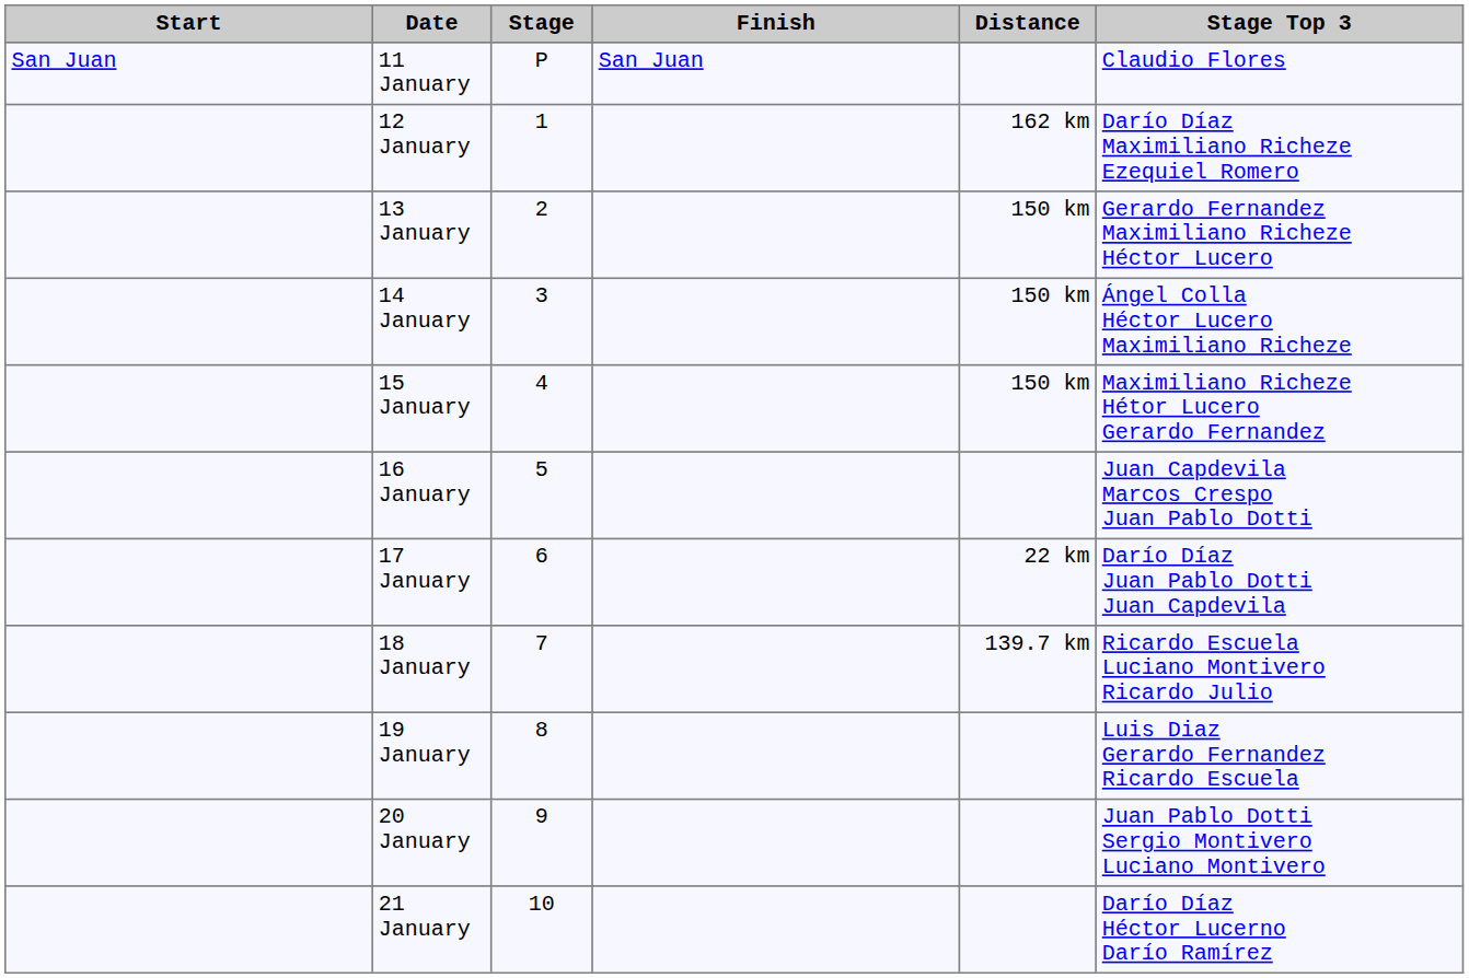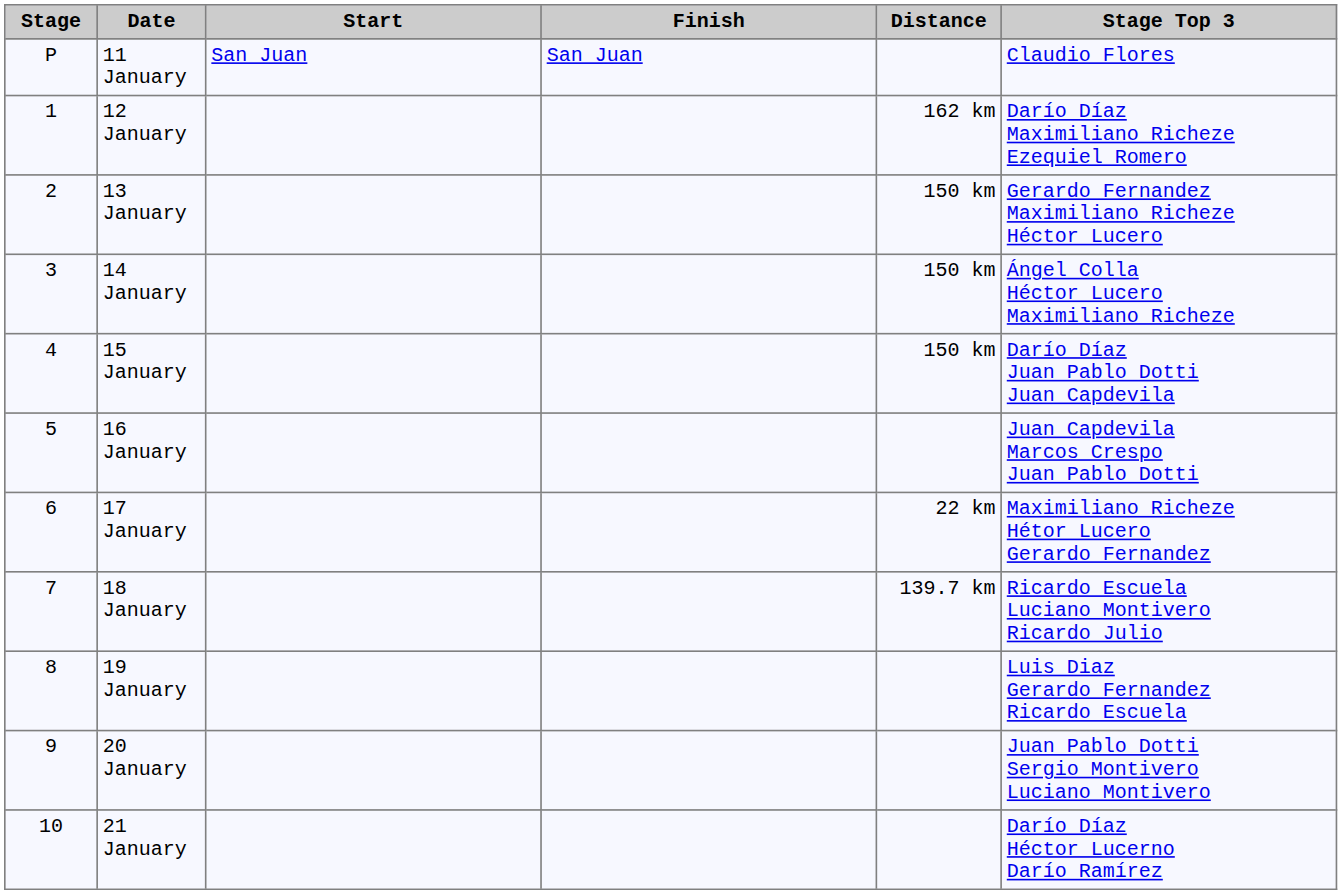 <table bgcolor="#f7f8ff" cellpadding="3" cellspacing="0" border="1" style="font-size: 95%; border: gray solid 1px; border-collapse: collapse;">
 <tr bgcolor="#CCCCCC">
+<td align="center" width="50"><strong>Stage</strong></td>
+<td align="center" width="60"><strong>Date</strong></td>
 <td align="center" width="200"><strong>Start</strong></td>
-<td align="center" width="60"><strong>Date</strong></td>
-<td align="center" width="50"><strong>Stage</strong></td>
 <td align="center" width="200"><strong>Finish</strong></td>
 <td align="center" width="70"><strong>Distance</strong></td>
 <td align="center" width="200"><strong>Stage Top 3</strong></td>
 </tr>
 <tr valign=top>
+<td align=center>P</td>
+<td>11 January</td>
 <td><a href='#'>San Juan</a></td>
-<td>11 January</td>
-<td align=center>P</td>
 <td><a href='#'>San Juan</a></td>
 <td align=right></td>
 <td> <a href='#'>Claudio Flores</a></td>
 </tr>
 <tr valign=top>
+<td align=center>1</td>
+<td>12 January</td>
 <td></td>
-<td>12 January</td>
-<td align=center>1</td>
 <td></td>
 <td align=right>162 km</td>
 <td> <a href='#'>Darío Díaz</a><br>  <a href='#'>Maximiliano Richeze</a><br>  <a href='#'>Ezequiel Romero</a></td>
 </tr>
 <tr valign=top>
+<td align=center>2</td>
+<td>13 January</td>
 <td></td>
-<td>13 January</td>
-<td align=center>2</td>
 <td></td>
 <td align=right>150 km</td>
 <td> <a href='#'>Gerardo Fernandez</a><br>  <a href='#'>Maximiliano Richeze</a><br>  <a href='#'>Héctor Lucero</a></td>
 </tr>
 <tr valign=top>
+<td align=center>3</td>
+<td>14 January</td>
 <td></td>
-<td>14 January</td>
-<td align=center>3</td>
 <td></td>
 <td align=right>150 km</td>
 <td> <a href='#'>Ángel Colla</a><br>  <a href='#'>Héctor Lucero</a><br>  <a href='#'>Maximiliano Richeze</a></td>
 </tr>
 <tr valign=top>
+<td align=center>4</td>
+<td>15 January</td>
 <td></td>
-<td>15 January</td>
-<td align=center>4</td>
 <td></td>
 <td align=right>150 km</td>
-<td> <a href='#'>Maximiliano Richeze</a><br>  <a href='#'>Hétor Lucero</a><br>  <a href='#'>Gerardo Fernandez</a></td>
+<td> <a href='#'>Darío Díaz</a><br>  <a href='#'>Juan Pablo Dotti</a><br>  <a href='#'>Juan Capdevila</a></td>
 </tr>
 <tr valign=top>
+<td align=center>5</td>
+<td>16 January</td>
 <td></td>
-<td>16 January</td>
-<td align=center>5</td>
 <td></td>
 <td align=right></td>
 <td> <a href='#'>Juan Capdevila</a><br>  <a href='#'>Marcos Crespo</a><br>  <a href='#'>Juan Pablo Dotti</a></td>
 </tr>
 <tr valign=top>
+<td align=center>6</td>
+<td>17 January</td>
 <td></td>
-<td>17 January</td>
-<td align=center>6</td>
 <td></td>
 <td align=right>22 km</td>
-<td> <a href='#'>Darío Díaz</a><br>  <a href='#'>Juan Pablo Dotti</a><br>  <a href='#'>Juan Capdevila</a></td>
+<td> <a href='#'>Maximiliano Richeze</a><br>  <a href='#'>Hétor Lucero</a><br>  <a href='#'>Gerardo Fernandez</a></td>
 </tr>
 <tr valign=top>
+<td align=center>7</td>
+<td>18 January</td>
 <td></td>
-<td>18 January</td>
-<td align=center>7</td>
 <td></td>
 <td align=right>139.7 km</td>
 <td> <a href='#'>Ricardo Escuela</a><br>  <a href='#'>Luciano Montivero</a><br>  <a href='#'>Ricardo Julio</a></td>
 </tr>
 <tr valign=top>
+<td align=center>8</td>
+<td>19 January</td>
 <td></td>
-<td>19 January</td>
-<td align=center>8</td>
 <td></td>
 <td align=right></td>
 <td> <a href='#'>Luis Diaz</a><br>  <a href='#'>Gerardo Fernandez</a><br>  <a href='#'>Ricardo Escuela</a></td>
 </tr>
 <tr valign=top>
+<td align=center>9</td>
+<td>20 January</td>
 <td></td>
-<td>20 January</td>
-<td align=center>9</td>
 <td></td>
 <td align=right></td>
 <td> <a href='#'>Juan Pablo Dotti</a><br>  <a href='#'>Sergio Montivero</a><br>  <a href='#'>Luciano Montivero</a></td>
 </tr>
 <tr valign=top>
+<td align=center>10</td>
+<td>21 January</td>
 <td></td>
-<td>21 January</td>
-<td align=center>10</td>
 <td></td>
 <td align=right></td>
 <td> <a href='#'>Darío Díaz</a><br>  <a href='#'>Héctor Lucerno</a><br>  <a href='#'>Darío Ramírez</a></td>
 </tr>
 </table>
